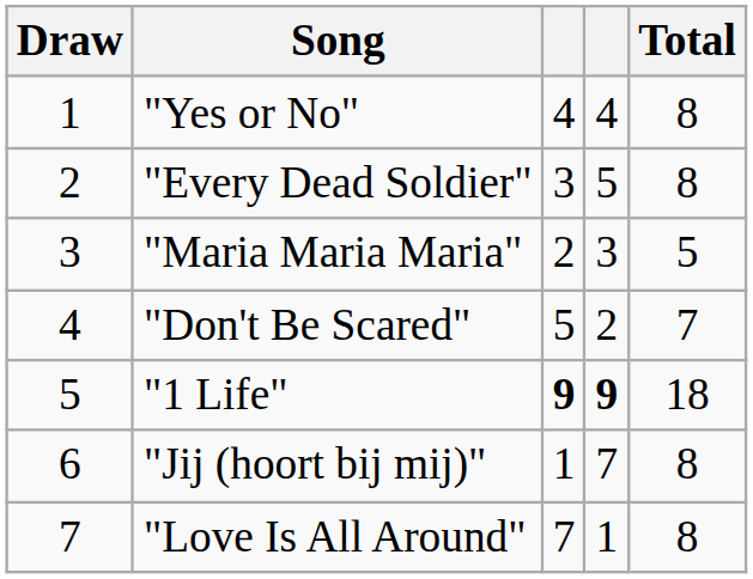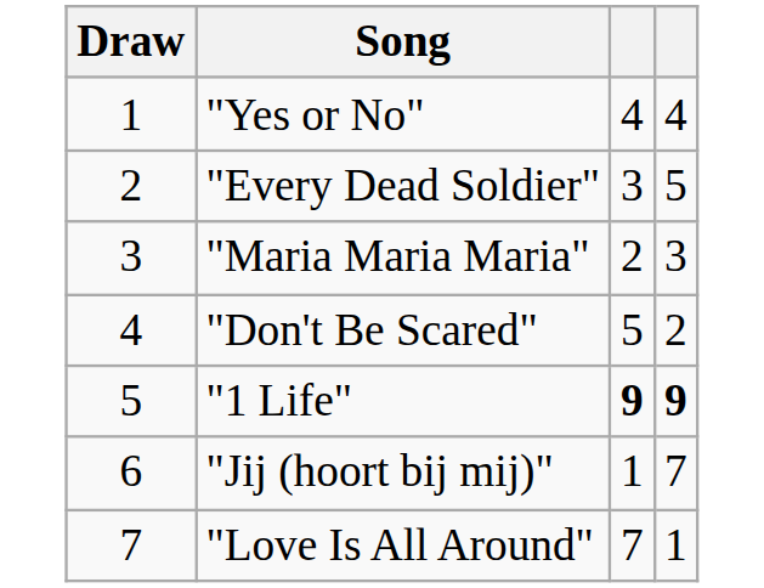 <table class="wikitable plainrowheaders" style="margin: 1em auto 1em auto; text-align:center;">
 <tr>
 <th>Draw</th>
 <th>Song</th>
 <th></th>
 <th></th>
-<th>Total</th>
 </tr>
 <tr>
 <td>1</td>
 <td align="left">"Yes or No"</td>
 <td>4</td>
 <td>4</td>
-<td>8</td>
 </tr>
 <tr>
 <td>2</td>
 <td align="left">"Every Dead Soldier"</td>
 <td>3</td>
 <td>5</td>
-<td>8</td>
 </tr>
 <tr>
 <td>3</td>
 <td align="left">"Maria Maria Maria"</td>
 <td>2</td>
 <td>3</td>
-<td>5</td>
 </tr>
 <tr>
 <td>4</td>
 <td align="left">"Don't Be Scared"</td>
 <td>5</td>
 <td>2</td>
-<td>7</td>
 </tr>
 <tr>
 <td>5</td>
 <td align="left">"1 Life"</td>
 <td><strong>9</strong></td>
 <td><strong>9</strong></td>
-<td>18</td>
 </tr>
 <tr>
 <td>6</td>
 <td align="left">"Jij (hoort bij mij)"</td>
 <td>1</td>
 <td>7</td>
-<td>8</td>
 </tr>
 <tr>
 <td>7</td>
 <td align="left">"Love Is All Around"</td>
 <td>7</td>
 <td>1</td>
-<td>8</td>
 </tr>
 </table>
